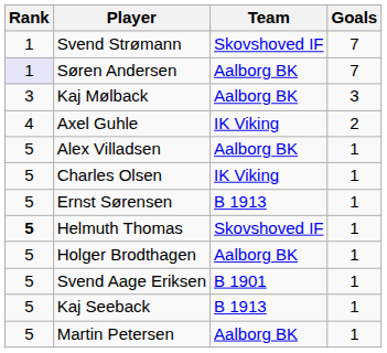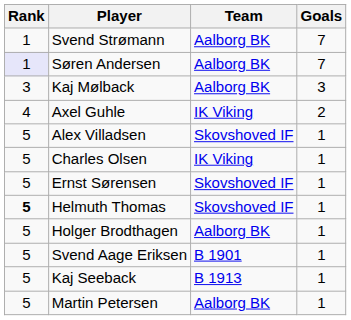 <table class="wikitable" style="text-align:center">
 <tr>
 <th>Rank</th>
 <th>Player</th>
 <th>Team</th>
 <th>Goals</th>
 </tr>
 <tr>
 <td>1</td>
 <td align=left> Svend Strømann</td>
-<td align=left><a href='#'>Skovshoved IF</a></td>
+<td align=left><a href='#'>Aalborg BK</a></td>
 <td>7</td>
 </tr>
 <tr>
 <td style="background: lavender;">1</td>
 <td align=left> Søren Andersen</td>
 <td align=left><a href='#'>Aalborg BK</a></td>
 <td>7</td>
 </tr>
 <tr>
 <td>3</td>
 <td align=left> Kaj Mølback</td>
 <td align=left><a href='#'>Aalborg BK</a></td>
 <td>3</td>
 </tr>
 <tr>
 <td>4</td>
 <td align=left> Axel Guhle</td>
 <td align=left><a href='#'>IK Viking</a></td>
 <td>2</td>
 </tr>
 <tr>
 <td>5</td>
 <td align=left> Alex Villadsen</td>
-<td align=left><a href='#'>Aalborg BK</a></td>
+<td align=left><a href='#'>Skovshoved IF</a></td>
 <td>1</td>
 </tr>
 <tr>
 <td>5</td>
 <td align=left> Charles Olsen</td>
 <td align=left><a href='#'>IK Viking</a></td>
 <td>1</td>
 </tr>
 <tr>
 <td>5</td>
 <td align=left> Ernst Sørensen</td>
-<td align=left><a href='#'>B 1913</a></td>
+<td align=left><a href='#'>Skovshoved IF</a></td>
 <td>1</td>
 </tr>
 <tr>
 <td><strong>5</strong></td>
 <td align=left> Helmuth Thomas</td>
 <td align=left><a href='#'>Skovshoved IF</a></td>
 <td>1</td>
 </tr>
 <tr>
 <td>5</td>
 <td align=left> Holger Brodthagen</td>
 <td align=left><a href='#'>Aalborg BK</a></td>
 <td>1</td>
 </tr>
 <tr>
 <td>5</td>
 <td align=left> Svend Aage Eriksen</td>
 <td align=left><a href='#'>B 1901</a></td>
 <td>1</td>
 </tr>
 <tr>
 <td>5</td>
 <td align=left> Kaj Seeback</td>
 <td align=left><a href='#'>B 1913</a></td>
 <td>1</td>
 </tr>
 <tr>
 <td>5</td>
 <td align=left> Martin Petersen</td>
 <td align=left><a href='#'>Aalborg BK</a></td>
 <td>1</td>
 </tr>
 </table>
